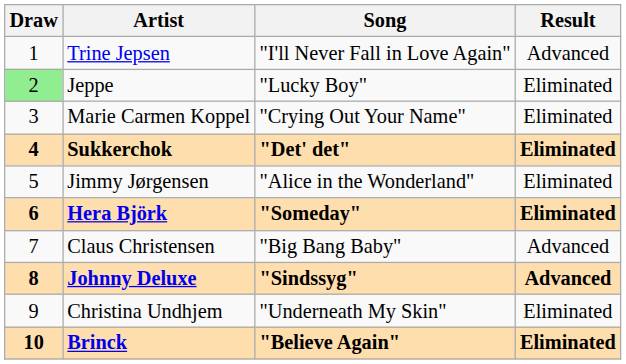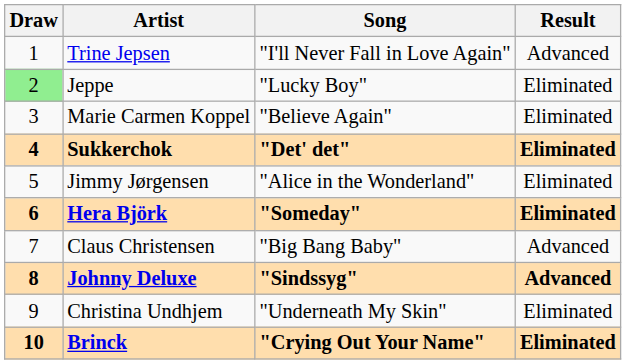 <table class="sortable wikitable" style="margin: 1em auto 1em auto; text-align:center">
 <tr>
 <th>Draw</th>
 <th>Artist</th>
 <th>Song</th>
 <th>Result</th>
 </tr>
 <tr>
 <td>1</td>
 <td style="text-align:left;"><a href='#'>Trine Jepsen</a></td>
 <td style="text-align:left;">"I'll Never Fall in Love Again"</td>
 <td>Advanced</td>
 </tr>
 <tr>
 <td style="background: lightgreen;">2</td>
 <td style="text-align:left;">Jeppe</td>
 <td style="text-align:left;">"Lucky Boy"</td>
 <td>Eliminated</td>
 </tr>
 <tr>
 <td>3</td>
 <td style="text-align:left;">Marie Carmen Koppel</td>
-<td style="text-align:left;">"Crying Out Your Name"</td>
+<td style="text-align:left;">"Believe Again"</td>
 <td>Eliminated</td>
 </tr>
 <tr style="font-weight:bold; background:navajowhite">
 <td>4</td>
 <td style="text-align:left;">Sukkerchok</td>
 <td style="text-align:left;">"Det' det"</td>
 <td>Eliminated</td>
 </tr>
 <tr>
 <td>5</td>
 <td style="text-align:left;">Jimmy Jørgensen</td>
 <td style="text-align:left;">"Alice in the Wonderland"</td>
 <td>Eliminated</td>
 </tr>
 <tr style="font-weight:bold; background:navajowhite">
 <td>6</td>
 <td style="text-align:left;"><a href='#'>Hera Björk</a></td>
 <td style="text-align:left;">"Someday"</td>
 <td>Eliminated</td>
 </tr>
 <tr>
 <td>7</td>
 <td style="text-align:left;">Claus Christensen</td>
 <td style="text-align:left;">"Big Bang Baby"</td>
 <td>Advanced</td>
 </tr>
 <tr style="font-weight:bold; background:navajowhite">
 <td>8</td>
 <td style="text-align:left;"><a href='#'>Johnny Deluxe</a></td>
 <td style="text-align:left;">"Sindssyg"</td>
 <td>Advanced</td>
 </tr>
 <tr>
 <td>9</td>
 <td style="text-align:left;">Christina Undhjem</td>
 <td style="text-align:left;">"Underneath My Skin"</td>
 <td>Eliminated</td>
 </tr>
 <tr style="font-weight:bold; background:navajowhite">
 <td>10</td>
 <td style="text-align:left;"><a href='#'>Brinck</a></td>
-<td style="text-align:left;">"Believe Again"</td>
+<td style="text-align:left;">"Crying Out Your Name"</td>
 <td>Eliminated</td>
 </tr>
 </table>
